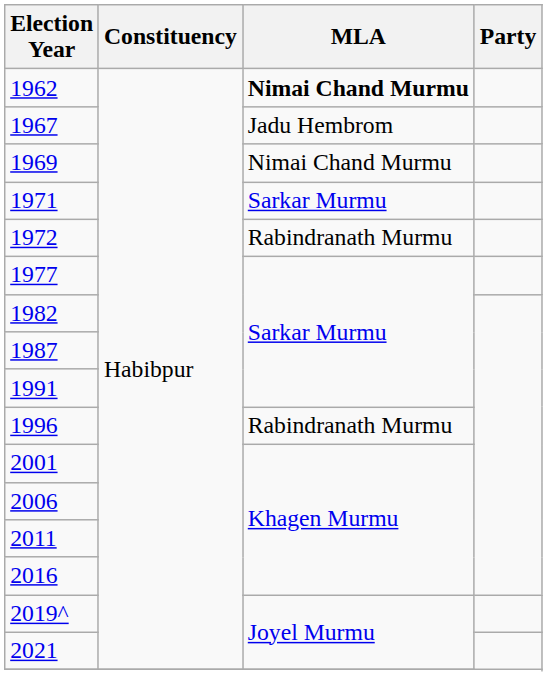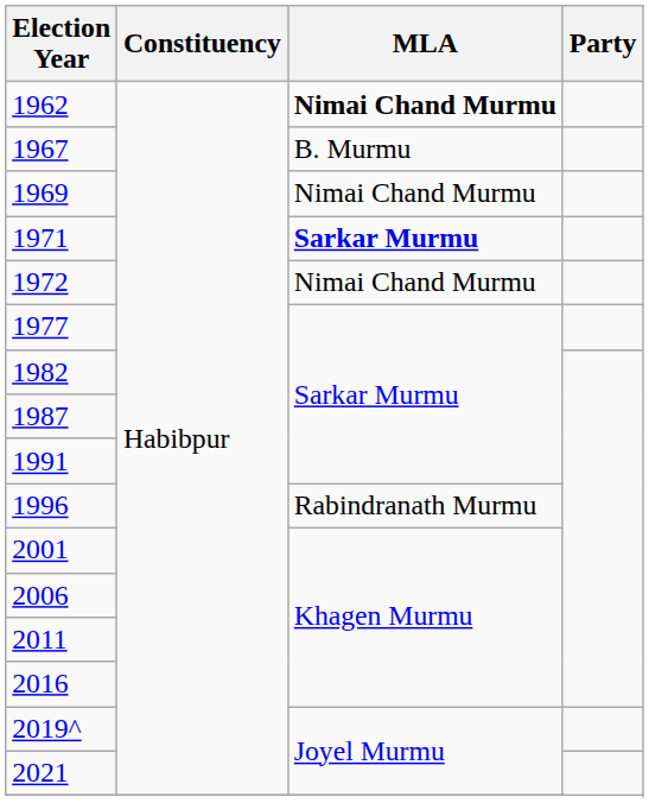 <table class="wikitable sortable">
 <tr>
 <th>Election<br> Year</th>
 <th>Constituency</th>
 <th>MLA</th>
 <th colspan=2>Party</th>
 </tr>
 <tr>
 <td><a href='#'>1962</a></td>
 <td rowspan=16>Habibpur</td>
 <td><strong>Nimai Chand Murmu</strong></td>
 <td></td>
 </tr>
 <tr>
 <td><a href='#'>1967</a></td>
-<td>Jadu Hembrom</td>
+<td>B. Murmu</td>
 <td></td>
 </tr>
 <tr>
 <td><a href='#'>1969</a></td>
 <td>Nimai Chand Murmu</td>
 <td></td>
 </tr>
 <tr>
 <td><a href='#'>1971</a></td>
-<td><a href='#'>Sarkar Murmu</a></td>
+<td><strong><a href='#'>Sarkar Murmu</a></strong></td>
 <td></td>
 </tr>
 <tr>
 <td><a href='#'>1972</a></td>
-<td>Rabindranath Murmu</td>
+<td>Nimai Chand Murmu</td>
 <td></td>
 </tr>
 <tr>
 <td><a href='#'>1977</a></td>
 <td rowspan=4><a href='#'>Sarkar Murmu</a></td>
 <td></td>
 </tr>
 <tr>
 <td><a href='#'>1982</a></td>
 </tr>
 <tr>
 <td><a href='#'>1987</a></td>
 </tr>
 <tr>
 <td><a href='#'>1991</a></td>
 </tr>
 <tr>
 <td><a href='#'>1996</a></td>
 <td>Rabindranath Murmu</td>
 </tr>
 <tr>
 <td><a href='#'>2001</a></td>
 <td rowspan=4><a href='#'>Khagen Murmu</a></td>
 </tr>
 <tr>
 <td><a href='#'>2006</a></td>
 </tr>
 <tr>
 <td><a href='#'>2011</a></td>
 </tr>
 <tr>
 <td><a href='#'>2016</a></td>
 </tr>
 <tr>
 <td><a href='#'>2019^</a></td>
 <td rowspan=2><a href='#'>Joyel Murmu</a></td>
 <td></td>
 </tr>
 <tr>
 <td><a href='#'>2021</a></td>
 </tr>
 <tr>
 </tr>
 </table>
